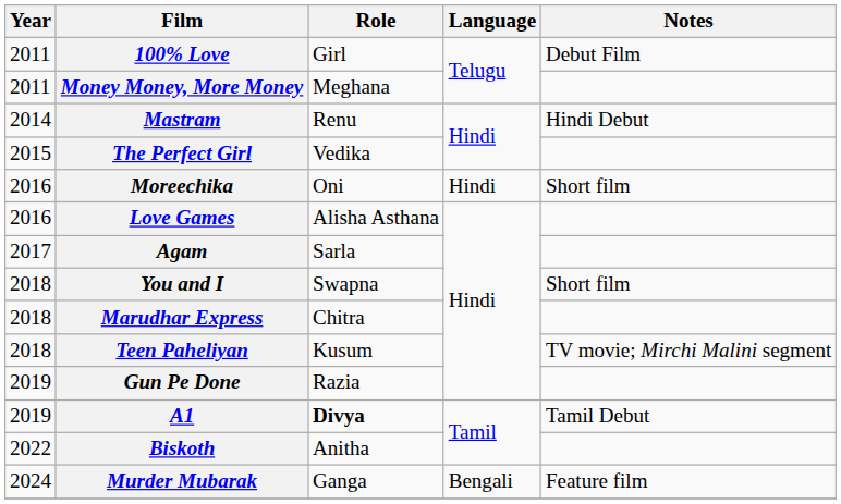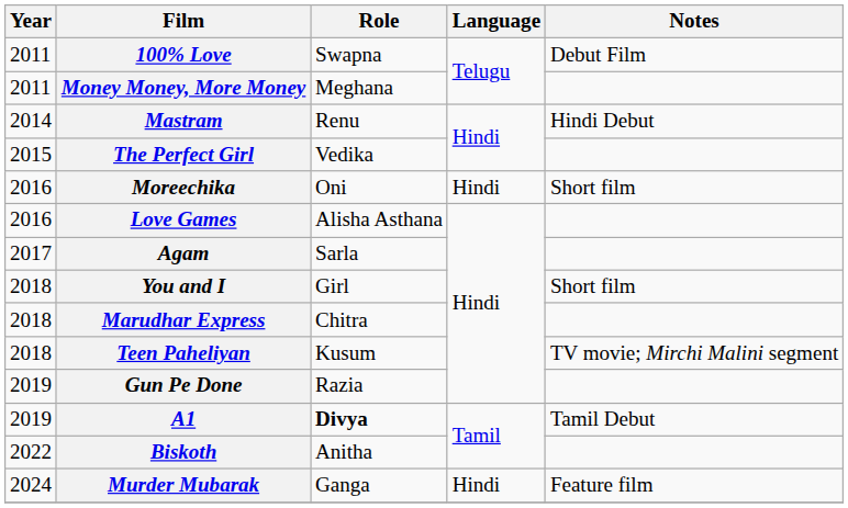 <table class="wikitable sortable plainrowheaders">
 <tr>
 <th>Year</th>
 <th>Film</th>
 <th>Role</th>
 <th>Language</th>
 <th>Notes</th>
 </tr>
 <tr>
 <td>2011</td>
 <th scope="row"><em><a href='#'>100% Love</a></em></th>
-<td>Girl</td>
+<td>Swapna</td>
 <td rowspan=2><a href='#'>Telugu</a></td>
 <td>Debut Film</td>
 </tr>
 <tr>
 <td>2011</td>
 <th scope="row"><em><a href='#'>Money Money, More Money</a></em></th>
 <td>Meghana</td>
 <td></td>
 </tr>
 <tr>
 <td>2014</td>
 <th scope="row"><em><a href='#'>Mastram</a></em></th>
 <td>Renu</td>
 <td rowspan=2><a href='#'>Hindi</a></td>
 <td>Hindi Debut</td>
 </tr>
 <tr>
 <td>2015</td>
 <th scope="row"><em><a href='#'>The Perfect Girl</a></em></th>
 <td>Vedika</td>
 <td></td>
 </tr>
 <tr>
 <td>2016</td>
 <th scope="row"><em>Moreechika</em></th>
 <td>Oni</td>
 <td>Hindi</td>
 <td>Short film</td>
 </tr>
 <tr>
 <td>2016</td>
 <th scope="row"><em><a href='#'>Love Games</a></em></th>
 <td>Alisha Asthana</td>
 <td rowspan=6>Hindi</td>
 <td></td>
 </tr>
 <tr>
 <td>2017</td>
 <th scope="row"><em>Agam</em></th>
 <td>Sarla</td>
 <td></td>
 </tr>
 <tr>
 <td>2018</td>
 <th scope="row"><em>You and I</em></th>
-<td>Swapna</td>
+<td>Girl</td>
 <td>Short film </td>
 </tr>
 <tr>
 <td>2018</td>
 <th scope="row"><em><a href='#'>Marudhar Express</a></em></th>
 <td>Chitra</td>
 <td></td>
 </tr>
 <tr>
 <td>2018</td>
 <th scope="row"><em><a href='#'>Teen Paheliyan</a></em></th>
 <td>Kusum</td>
 <td>TV movie; <em>Mirchi Malini</em> segment</td>
 </tr>
 <tr>
 <td>2019</td>
 <th scope="row"><em>Gun Pe Done</em></th>
 <td>Razia</td>
 <td></td>
 </tr>
 <tr>
 <td>2019</td>
 <th scope="row"><em><a href='#'>A1</a></em></th>
 <td><strong>Divya</strong></td>
 <td rowspan=2><a href='#'>Tamil</a></td>
 <td>Tamil Debut</td>
 </tr>
 <tr>
 <td>2022</td>
 <th scope="row"><em><a href='#'>Biskoth</a></em></th>
 <td>Anitha</td>
 <td></td>
 </tr>
 <tr>
 <td>2024</td>
 <th scope="row"><em><a href='#'>Murder Mubarak</a></em></th>
 <td>Ganga</td>
-<td>Bengali</td>
+<td>Hindi</td>
 <td>Feature film</td>
 </tr>
 <tr>
 </tr>
 </table>
